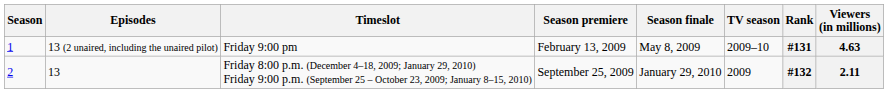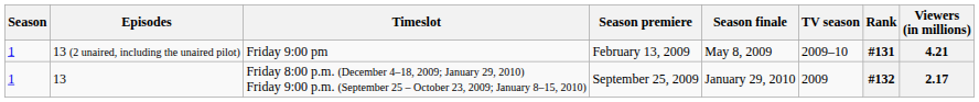 <table class="wikitable">
 <tr>
 <th>Season</th>
 <th>Episodes</th>
 <th>Timeslot</th>
 <th>Season premiere</th>
 <th>Season finale</th>
 <th>TV season</th>
 <th>Rank</th>
 <th>Viewers<br>(in millions)</th>
 </tr>
 <tr>
 <td><a href='#'>1</a></td>
 <td>13 <small>(2 unaired, including the unaired pilot)</small></td>
 <td>Friday 9:00 pm</td>
 <td>February 13, 2009</td>
 <td>May 8, 2009</td>
 <td>2009–10</td>
 <th>#131</th>
-<th>4.63</th>
+<th>4.21</th>
 </tr>
 <tr>
-<td><a href='#'>2</a></td>
+<td><a href='#'>1</a></td>
 <td>13</td>
 <td>Friday 8:00 p.m. <small>(December 4–18, 2009; January 29, 2010)</small><br>Friday 9:00 p.m. <small>(September 25 – October 23, 2009; January 8–15, 2010)</small></td>
 <td>September 25, 2009</td>
 <td>January 29, 2010</td>
 <td>2009</td>
 <th>#132</th>
-<th>2.11</th>
+<th>2.17</th>
 </tr>
 </table>
